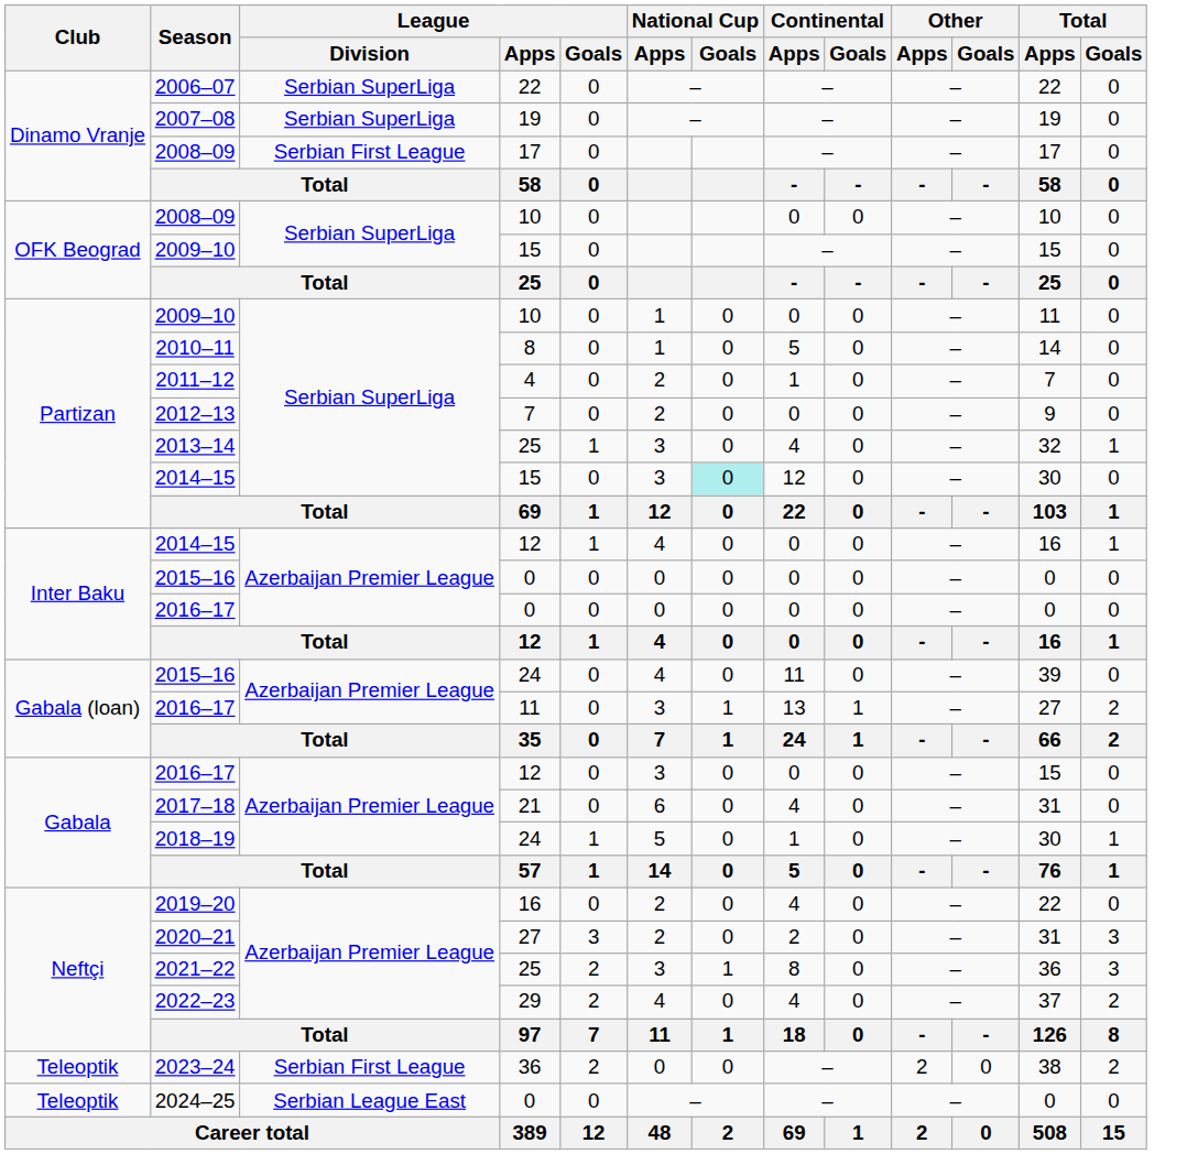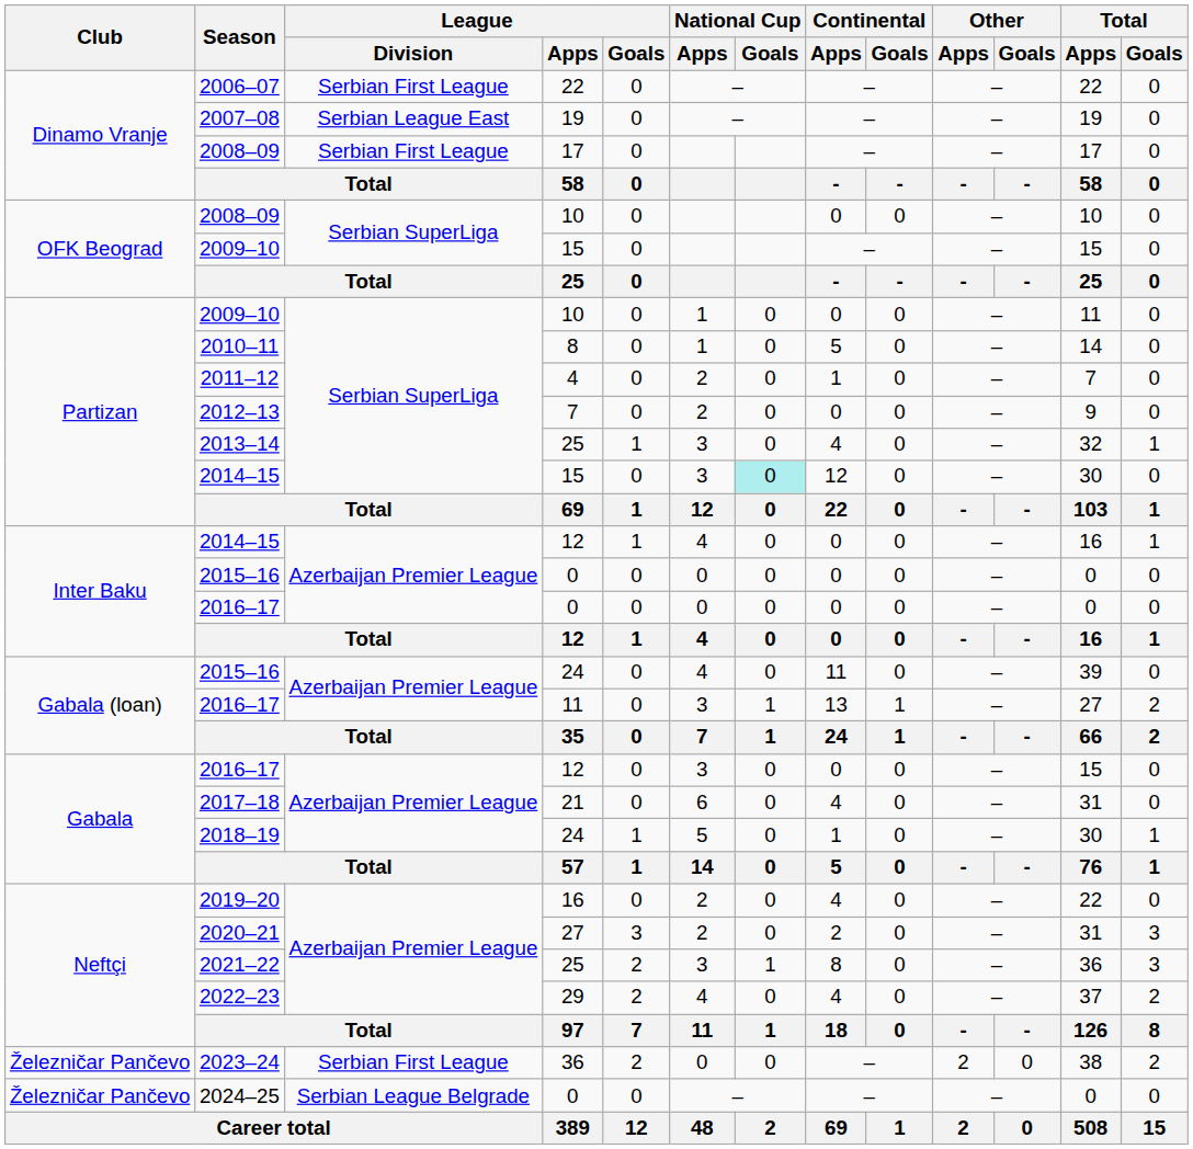 <table class="wikitable" style="text-align:center">
 <tr>
 <th rowspan="2">Club</th>
 <th rowspan="2">Season</th>
 <th colspan="3">League</th>
 <th colspan="2">National Cup</th>
 <th colspan="2">Continental</th>
 <th colspan="2">Other</th>
 <th colspan="2">Total</th>
 </tr>
 <tr>
 <th>Division</th>
 <th>Apps</th>
 <th>Goals</th>
 <th>Apps</th>
 <th>Goals</th>
 <th>Apps</th>
 <th>Goals</th>
 <th>Apps</th>
 <th>Goals</th>
 <th>Apps</th>
 <th>Goals</th>
 </tr>
 <tr>
 <td rowspan="4"><a href='#'>Dinamo Vranje</a></td>
 <td><a href='#'>2006–07</a></td>
-<td><a href='#'>Serbian SuperLiga</a></td>
+<td><a href='#'>Serbian First League</a></td>
 <td>22</td>
 <td>0</td>
 <td colspan="2">–</td>
 <td colspan="2">–</td>
 <td colspan="2">–</td>
 <td>22</td>
 <td>0</td>
 </tr>
 <tr>
 <td><a href='#'>2007–08</a></td>
-<td><a href='#'>Serbian SuperLiga</a></td>
+<td><a href='#'>Serbian League East</a></td>
 <td>19</td>
 <td>0</td>
 <td colspan="2">–</td>
 <td colspan="2">–</td>
 <td colspan="2">–</td>
 <td>19</td>
 <td>0</td>
 </tr>
 <tr>
 <td><a href='#'>2008–09</a></td>
 <td><a href='#'>Serbian First League</a></td>
 <td>17</td>
 <td>0</td>
 <td></td>
 <td></td>
 <td colspan="2">–</td>
 <td colspan="2">–</td>
 <td>17</td>
 <td>0</td>
 </tr>
 <tr>
 <th colspan="2">Total</th>
 <th>58</th>
 <th>0</th>
 <th></th>
 <th></th>
 <th>-</th>
 <th>-</th>
 <th>-</th>
 <th>-</th>
 <th>58</th>
 <th>0</th>
 </tr>
 <tr>
 <td rowspan="3"><a href='#'>OFK Beograd</a></td>
 <td><a href='#'>2008–09</a></td>
 <td rowspan="2"><a href='#'>Serbian SuperLiga</a></td>
 <td>10</td>
 <td>0</td>
 <td></td>
 <td></td>
 <td>0</td>
 <td>0</td>
 <td colspan="2">–</td>
 <td>10</td>
 <td>0</td>
 </tr>
 <tr>
 <td><a href='#'>2009–10</a></td>
 <td>15</td>
 <td>0</td>
 <td></td>
 <td></td>
 <td colspan="2">–</td>
 <td colspan="2">–</td>
 <td>15</td>
 <td>0</td>
 </tr>
 <tr>
 <th colspan="2">Total</th>
 <th>25</th>
 <th>0</th>
 <th></th>
 <th></th>
 <th>-</th>
 <th>-</th>
 <th>-</th>
 <th>-</th>
 <th>25</th>
 <th>0</th>
 </tr>
 <tr>
 <td rowspan="7"><a href='#'>Partizan</a></td>
 <td><a href='#'>2009–10</a></td>
 <td rowspan="6"><a href='#'>Serbian SuperLiga</a></td>
 <td>10</td>
 <td>0</td>
 <td>1</td>
 <td>0</td>
 <td>0</td>
 <td>0</td>
 <td colspan="2">–</td>
 <td>11</td>
 <td>0</td>
 </tr>
 <tr>
 <td><a href='#'>2010–11</a></td>
 <td>8</td>
 <td>0</td>
 <td>1</td>
 <td>0</td>
 <td>5</td>
 <td>0</td>
 <td colspan="2">–</td>
 <td>14</td>
 <td>0</td>
 </tr>
 <tr>
 <td><a href='#'>2011–12</a></td>
 <td>4</td>
 <td>0</td>
 <td>2</td>
 <td>0</td>
 <td>1</td>
 <td>0</td>
 <td colspan="2">–</td>
 <td>7</td>
 <td>0</td>
 </tr>
 <tr>
 <td><a href='#'>2012–13</a></td>
 <td>7</td>
 <td>0</td>
 <td>2</td>
 <td>0</td>
 <td>0</td>
 <td>0</td>
 <td colspan="2">–</td>
 <td>9</td>
 <td>0</td>
 </tr>
 <tr>
 <td><a href='#'>2013–14</a></td>
 <td>25</td>
 <td>1</td>
 <td>3</td>
 <td>0</td>
 <td>4</td>
 <td>0</td>
 <td colspan="2">–</td>
 <td>32</td>
 <td>1</td>
 </tr>
 <tr>
 <td><a href='#'>2014–15</a></td>
 <td>15</td>
 <td>0</td>
 <td>3</td>
 <td style="background: paleturquoise;">0</td>
 <td>12</td>
 <td>0</td>
 <td colspan="2">–</td>
 <td>30</td>
 <td>0</td>
 </tr>
 <tr>
 <th colspan="2">Total</th>
 <th>69</th>
 <th>1</th>
 <th>12</th>
 <th>0</th>
 <th>22</th>
 <th>0</th>
 <th>-</th>
 <th>-</th>
 <th>103</th>
 <th>1</th>
 </tr>
 <tr>
 <td rowspan="4"><a href='#'>Inter Baku</a></td>
 <td><a href='#'>2014–15</a></td>
 <td rowspan="3"><a href='#'>Azerbaijan Premier League</a></td>
 <td>12</td>
 <td>1</td>
 <td>4</td>
 <td>0</td>
 <td>0</td>
 <td>0</td>
 <td colspan="2">–</td>
 <td>16</td>
 <td>1</td>
 </tr>
 <tr>
 <td><a href='#'>2015–16</a></td>
 <td>0</td>
 <td>0</td>
 <td>0</td>
 <td>0</td>
 <td>0</td>
 <td>0</td>
 <td colspan="2">–</td>
 <td>0</td>
 <td>0</td>
 </tr>
 <tr>
 <td><a href='#'>2016–17</a></td>
 <td>0</td>
 <td>0</td>
 <td>0</td>
 <td>0</td>
 <td>0</td>
 <td>0</td>
 <td colspan="2">–</td>
 <td>0</td>
 <td>0</td>
 </tr>
 <tr>
 <th colspan="2">Total</th>
 <th>12</th>
 <th>1</th>
 <th>4</th>
 <th>0</th>
 <th>0</th>
 <th>0</th>
 <th>-</th>
 <th>-</th>
 <th>16</th>
 <th>1</th>
 </tr>
 <tr>
 <td rowspan="3"><a href='#'>Gabala</a> (loan)</td>
 <td><a href='#'>2015–16</a></td>
 <td rowspan="2"><a href='#'>Azerbaijan Premier League</a></td>
 <td>24</td>
 <td>0</td>
 <td>4</td>
 <td>0</td>
 <td>11</td>
 <td>0</td>
 <td colspan="2">–</td>
 <td>39</td>
 <td>0</td>
 </tr>
 <tr>
 <td><a href='#'>2016–17</a></td>
 <td>11</td>
 <td>0</td>
 <td>3</td>
 <td>1</td>
 <td>13</td>
 <td>1</td>
 <td colspan="2">–</td>
 <td>27</td>
 <td>2</td>
 </tr>
 <tr>
 <th colspan="2">Total</th>
 <th>35</th>
 <th>0</th>
 <th>7</th>
 <th>1</th>
 <th>24</th>
 <th>1</th>
 <th>-</th>
 <th>-</th>
 <th>66</th>
 <th>2</th>
 </tr>
 <tr>
 <td rowspan="4"><a href='#'>Gabala</a></td>
 <td><a href='#'>2016–17</a></td>
 <td rowspan="3"><a href='#'>Azerbaijan Premier League</a></td>
 <td>12</td>
 <td>0</td>
 <td>3</td>
 <td>0</td>
 <td>0</td>
 <td>0</td>
 <td colspan="2">–</td>
 <td>15</td>
 <td>0</td>
 </tr>
 <tr>
 <td><a href='#'>2017–18</a></td>
 <td>21</td>
 <td>0</td>
 <td>6</td>
 <td>0</td>
 <td>4</td>
 <td>0</td>
 <td colspan="2">–</td>
 <td>31</td>
 <td>0</td>
 </tr>
 <tr>
 <td><a href='#'>2018–19</a></td>
 <td>24</td>
 <td>1</td>
 <td>5</td>
 <td>0</td>
 <td>1</td>
 <td>0</td>
 <td colspan="2">–</td>
 <td>30</td>
 <td>1</td>
 </tr>
 <tr>
 <th colspan="2">Total</th>
 <th>57</th>
 <th>1</th>
 <th>14</th>
 <th>0</th>
 <th>5</th>
 <th>0</th>
 <th>-</th>
 <th>-</th>
 <th>76</th>
 <th>1</th>
 </tr>
 <tr>
 <td rowspan="5"><a href='#'>Neftçi</a></td>
 <td><a href='#'>2019–20</a></td>
 <td rowspan="4"><a href='#'>Azerbaijan Premier League</a></td>
 <td>16</td>
 <td>0</td>
 <td>2</td>
 <td>0</td>
 <td>4</td>
 <td>0</td>
 <td colspan="2">–</td>
 <td>22</td>
 <td>0</td>
 </tr>
 <tr>
 <td><a href='#'>2020–21</a></td>
 <td>27</td>
 <td>3</td>
 <td>2</td>
 <td>0</td>
 <td>2</td>
 <td>0</td>
 <td colspan="2">–</td>
 <td>31</td>
 <td>3</td>
 </tr>
 <tr>
 <td><a href='#'>2021–22</a></td>
 <td>25</td>
 <td>2</td>
 <td>3</td>
 <td>1</td>
 <td>8</td>
 <td>0</td>
 <td colspan="2">–</td>
 <td>36</td>
 <td>3</td>
 </tr>
 <tr>
 <td><a href='#'>2022–23</a></td>
 <td>29</td>
 <td>2</td>
 <td>4</td>
 <td>0</td>
 <td>4</td>
 <td>0</td>
 <td colspan="2">–</td>
 <td>37</td>
 <td>2</td>
 </tr>
 <tr>
 <th colspan="2">Total</th>
 <th>97</th>
 <th>7</th>
 <th>11</th>
 <th>1</th>
 <th>18</th>
 <th>0</th>
 <th>-</th>
 <th>-</th>
 <th>126</th>
 <th>8</th>
 </tr>
 <tr>
-<td><a href='#'>Teleoptik</a></td>
+<td><a href='#'>Železničar Pančevo</a></td>
 <td><a href='#'>2023–24</a></td>
 <td><a href='#'>Serbian First League</a></td>
 <td>36</td>
 <td>2</td>
 <td>0</td>
 <td>0</td>
 <td colspan="2">–</td>
 <td>2</td>
 <td>0</td>
 <td>38</td>
 <td>2</td>
 </tr>
 <tr>
-<td><a href='#'>Teleoptik</a></td>
+<td><a href='#'>Železničar Pančevo</a></td>
 <td>2024–25</td>
-<td><a href='#'>Serbian League East</a></td>
+<td><a href='#'>Serbian League Belgrade</a></td>
 <td>0</td>
 <td>0</td>
 <td colspan="2">–</td>
 <td colspan="2">–</td>
 <td colspan="2">–</td>
 <td>0</td>
 <td>0</td>
 </tr>
 <tr>
 <th colspan="3">Career total</th>
 <th>389</th>
 <th>12</th>
 <th>48</th>
 <th>2</th>
 <th>69</th>
 <th>1</th>
 <th>2</th>
 <th>0</th>
 <th>508</th>
 <th>15</th>
 </tr>
 </table>
